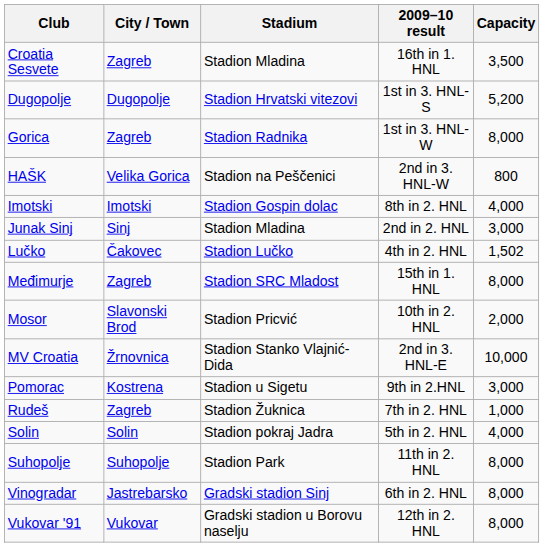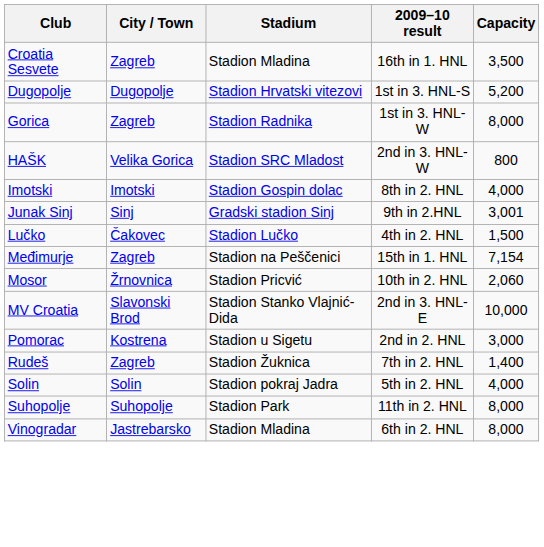 <table class="wikitable sortable">
 <tr>
 <th>Club</th>
 <th>City / Town</th>
 <th>Stadium</th>
 <th>2009–10 result</th>
 <th>Capacity</th>
 </tr>
 <tr>
 <td><a href='#'>Croatia Sesvete</a></td>
 <td><a href='#'>Zagreb</a></td>
 <td>Stadion Mladina</td>
 <td align="center">16th in 1. HNL</td>
 <td align="center">3,500</td>
 </tr>
 <tr>
 <td><a href='#'>Dugopolje</a></td>
 <td><a href='#'>Dugopolje</a></td>
 <td><a href='#'>Stadion Hrvatski vitezovi</a></td>
 <td align="center">1st in 3. HNL-S</td>
 <td align="center">5,200</td>
 </tr>
 <tr>
 <td><a href='#'>Gorica</a></td>
 <td><a href='#'>Zagreb</a></td>
 <td><a href='#'>Stadion Radnika</a></td>
 <td align="center">1st in 3. HNL-W</td>
 <td align="center">8,000</td>
 </tr>
 <tr>
 <td><a href='#'>HAŠK</a></td>
 <td><a href='#'>Velika Gorica</a></td>
-<td>Stadion na Peščenici</td>
+<td><a href='#'>Stadion SRC Mladost</a></td>
 <td align="center">2nd in 3. HNL-W</td>
 <td align="center">800</td>
 </tr>
 <tr>
 <td><a href='#'>Imotski</a></td>
 <td><a href='#'>Imotski</a></td>
 <td><a href='#'>Stadion Gospin dolac</a></td>
 <td align="center">8th in 2. HNL</td>
 <td align="center">4,000</td>
 </tr>
 <tr>
 <td><a href='#'>Junak Sinj</a></td>
 <td><a href='#'>Sinj</a></td>
-<td>Stadion Mladina</td>
-<td align="center">2nd in 2. HNL</td>
-<td align="center">3,000</td>
+<td><a href='#'>Gradski stadion Sinj</a></td>
+<td align="center">9th in 2.HNL</td>
+<td align="center">3,001</td>
 </tr>
 <tr>
 <td><a href='#'>Lučko</a></td>
 <td><a href='#'>Čakovec</a></td>
 <td><a href='#'>Stadion Lučko</a></td>
 <td align="center">4th in 2. HNL</td>
-<td align="center">1,502</td>
+<td align="center">1,500</td>
 </tr>
 <tr>
 <td><a href='#'>Međimurje</a></td>
 <td><a href='#'>Zagreb</a></td>
-<td><a href='#'>Stadion SRC Mladost</a></td>
+<td>Stadion na Peščenici</td>
 <td align="center">15th in 1. HNL</td>
-<td align="center">8,000</td>
+<td align="center">7,154</td>
 </tr>
 <tr>
 <td><a href='#'>Mosor</a></td>
-<td><a href='#'>Slavonski Brod</a></td>
+<td><a href='#'>Žrnovnica</a></td>
 <td>Stadion Pricvić</td>
 <td align="center">10th in 2. HNL</td>
-<td align="center">2,000</td>
+<td align="center">2,060</td>
 </tr>
 <tr>
 <td><a href='#'>MV Croatia</a></td>
-<td><a href='#'>Žrnovnica</a></td>
+<td><a href='#'>Slavonski Brod</a></td>
 <td>Stadion Stanko Vlajnić-Dida</td>
 <td align="center">2nd in 3. HNL-E</td>
 <td align="center">10,000</td>
 </tr>
 <tr>
 <td><a href='#'>Pomorac</a></td>
 <td><a href='#'>Kostrena</a></td>
 <td>Stadion u Sigetu</td>
-<td align="center">9th in 2.HNL</td>
+<td align="center">2nd in 2. HNL</td>
 <td align="center">3,000</td>
 </tr>
 <tr>
 <td><a href='#'>Rudeš</a></td>
 <td><a href='#'>Zagreb</a></td>
 <td>Stadion Žuknica</td>
 <td align="center">7th in 2. HNL</td>
-<td align="center">1,000</td>
+<td align="center">1,400</td>
 </tr>
 <tr>
 <td><a href='#'>Solin</a></td>
 <td><a href='#'>Solin</a></td>
 <td>Stadion pokraj Jadra</td>
 <td align="center">5th in 2. HNL</td>
 <td align="center">4,000</td>
 </tr>
 <tr>
 <td><a href='#'>Suhopolje</a></td>
 <td><a href='#'>Suhopolje</a></td>
 <td>Stadion Park</td>
 <td align="center">11th in 2. HNL</td>
 <td align="center">8,000</td>
 </tr>
 <tr>
 <td><a href='#'>Vinogradar</a></td>
 <td><a href='#'>Jastrebarsko</a></td>
-<td><a href='#'>Gradski stadion Sinj</a></td>
+<td>Stadion Mladina</td>
 <td align="center">6th in 2. HNL</td>
 <td align="center">8,000</td>
 </tr>
-<tr>
-<td><a href='#'>Vukovar '91</a></td>
-<td><a href='#'>Vukovar</a></td>
-<td>Gradski stadion u Borovu naselju</td>
-<td align="center">12th in 2. HNL</td>
-<td align="center">8,000</td>
-</tr>
 </table>
